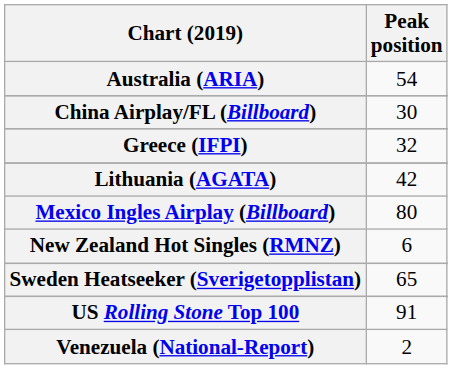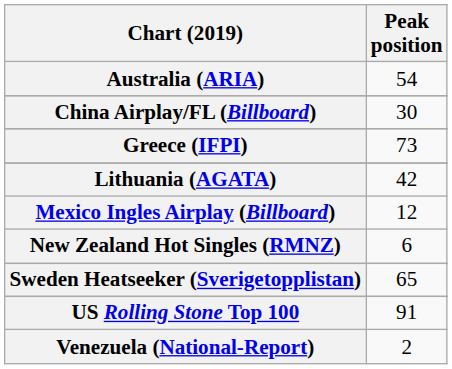 <table class="wikitable sortable plainrowheaders" style="text-align:center">
 <tr>
 <th scope="col">Chart (2019)</th>
 <th scope="col">Peak<br>position</th>
 </tr>
 <tr>
 <th scope="row">Australia (<a href='#'>ARIA</a>)</th>
 <td>54</td>
 </tr>
 <tr>
 </tr>
 <tr>
 <th scope="row">China Airplay/FL (<em><a href='#'>Billboard</a></em>)</th>
 <td>30</td>
 </tr>
 <tr>
 </tr>
 <tr>
 <th scope="row">Greece (<a href='#'>IFPI</a>)</th>
-<td>32</td>
+<td>73</td>
 </tr>
 <tr>
 </tr>
 <tr>
 </tr>
 <tr>
 </tr>
 <tr>
 <th scope="row">Lithuania (<a href='#'>AGATA</a>)</th>
 <td>42</td>
 </tr>
 <tr>
 <th scope="row"><a href='#'>Mexico Ingles Airplay</a> (<em><a href='#'>Billboard</a></em>)</th>
-<td>80</td>
+<td>12</td>
 </tr>
 <tr>
 <th scope="row">New Zealand Hot Singles (<a href='#'>RMNZ</a>)</th>
 <td>6</td>
 </tr>
 <tr>
 </tr>
 <tr>
 </tr>
 <tr>
 <th scope="row">Sweden Heatseeker (<a href='#'>Sverigetopplistan</a>)</th>
 <td>65</td>
 </tr>
 <tr>
 </tr>
 <tr>
 </tr>
 <tr>
 </tr>
 <tr>
 </tr>
 <tr>
 </tr>
 <tr>
 </tr>
 <tr>
 <th scope="row">US <a href='#'><em>Rolling Stone</em> Top 100</a></th>
 <td>91</td>
 </tr>
 <tr>
 <th scope="row">Venezuela (<a href='#'>National-Report</a>)</th>
 <td>2</td>
 </tr>
 </table>
